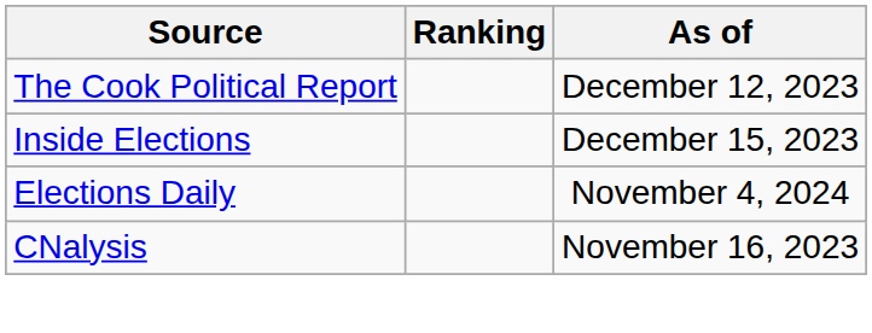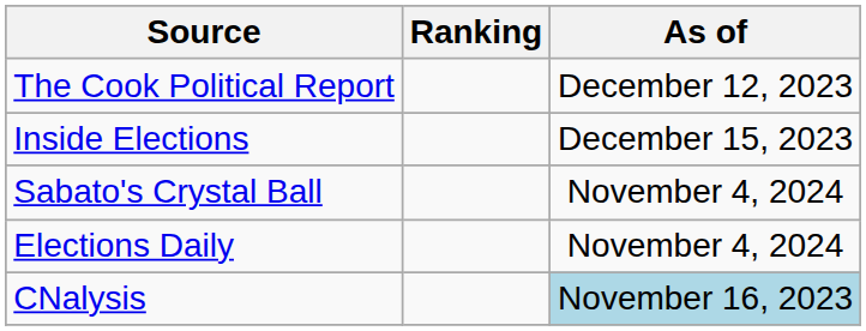 <table class="wikitable" style="text-align:center">
 <tr>
 <th>Source</th>
 <th>Ranking</th>
 <th>As of</th>
 </tr>
 <tr>
 <td align=left><a href='#'>The Cook Political Report</a></td>
 <td></td>
 <td>December 12, 2023</td>
 </tr>
 <tr>
 <td align=left><a href='#'>Inside Elections</a></td>
 <td></td>
 <td>December 15, 2023</td>
 </tr>
 <tr>
+<td align=left><a href='#'>Sabato's Crystal Ball</a></td>
+<td></td>
+<td>November 4, 2024</td>
+</tr>
+<tr>
 <td align=left><a href='#'>Elections Daily</a></td>
 <td></td>
 <td>November 4, 2024</td>
 </tr>
 <tr>
 <td align=left><a href='#'>CNalysis</a></td>
 <td></td>
-<td>November 16, 2023</td>
+<td style="background: lightblue;">November 16, 2023</td>
 </tr>
 </table>
